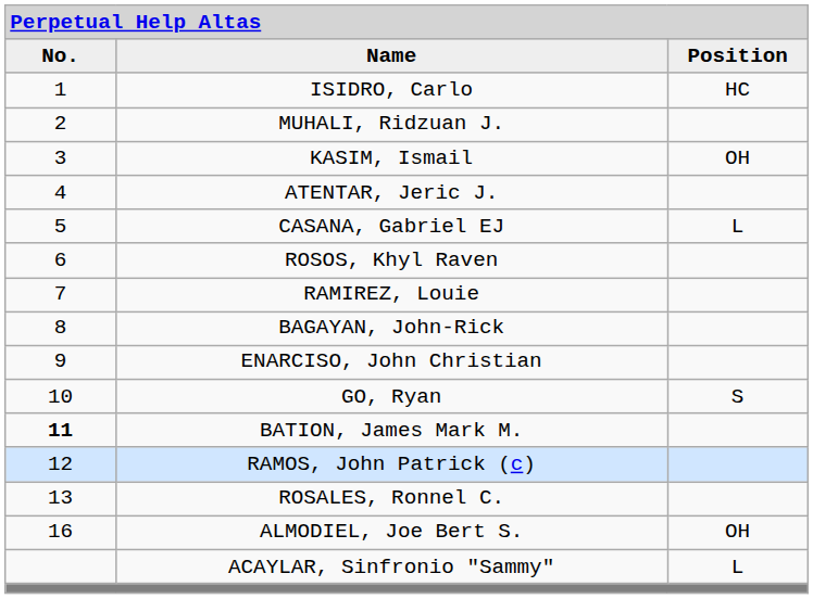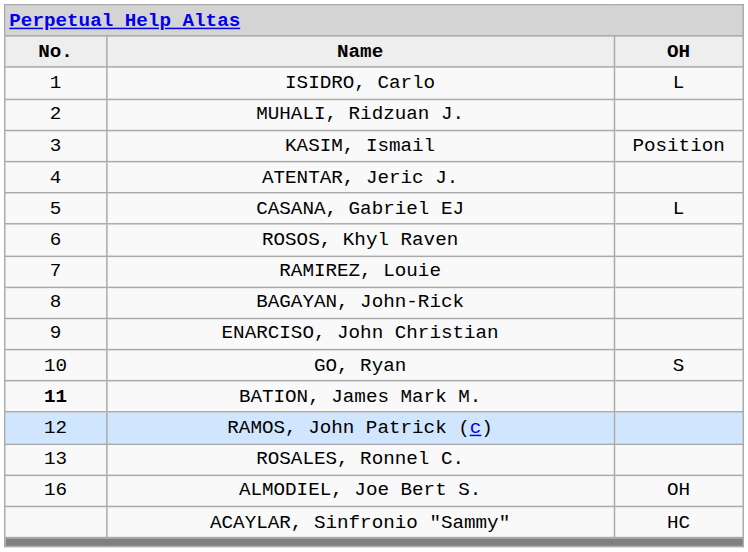 <table class='wikitable mw-collapsible mw-collapsed' style="text-align: center; width: 500px; border: none">
 <tr>
 <th style="background:#D4D4D4; text-align:left;" colspan=3><a href='#'>Perpetual Help Altas</a></th>
 </tr>
 <tr style="background:#EEEEEE; font-weight:bold;">
 <td width=10%>No.</td>
 <td width=50%>Name</td>
-<td width=10%>Position</td>
+<td>OH</td>
 </tr>
 <tr>
 <td>1</td>
 <td>ISIDRO, Carlo</td>
-<td>HC</td>
+<td>L</td>
 </tr>
 <tr>
 <td>2</td>
 <td>MUHALI, Ridzuan J.</td>
 <td></td>
 </tr>
 <tr>
 <td>3</td>
 <td>KASIM, Ismail</td>
-<td>OH</td>
+<td width=10%>Position</td>
 </tr>
 <tr>
 <td>4</td>
 <td>ATENTAR, Jeric J.</td>
 <td></td>
 </tr>
 <tr>
 <td>5</td>
 <td>CASANA, Gabriel EJ</td>
 <td>L</td>
 </tr>
 <tr>
 <td>6</td>
 <td>ROSOS, Khyl Raven</td>
 <td></td>
 </tr>
 <tr>
 <td>7</td>
 <td>RAMIREZ, Louie</td>
 <td></td>
 </tr>
 <tr>
 <td>8</td>
 <td>BAGAYAN, John-Rick</td>
 <td></td>
 </tr>
 <tr>
 <td>9</td>
 <td>ENARCISO, John Christian</td>
 <td></td>
 </tr>
 <tr>
 <td>10</td>
 <td>GO, Ryan</td>
 <td>S</td>
 </tr>
 <tr>
 <td><strong>11</strong></td>
 <td>BATION, James Mark M.</td>
 <td></td>
 </tr>
 <tr style="background:#D0E6FF;">
 <td>12</td>
 <td>RAMOS, John Patrick (<a href='#'>c</a>)</td>
 <td></td>
 </tr>
 <tr>
 <td>13</td>
 <td>ROSALES, Ronnel C.</td>
 <td></td>
 </tr>
 <tr>
 <td>16</td>
 <td>ALMODIEL, Joe Bert S.</td>
 <td>OH</td>
 </tr>
 <tr>
 <td></td>
 <td>ACAYLAR, Sinfronio "Sammy"</td>
-<td>L</td>
+<td>HC</td>
 </tr>
 <tr>
 <th style='background: grey;' colspan=3></th>
 </tr>
 </table>
